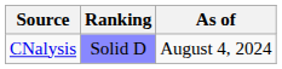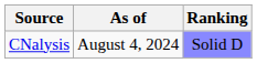 <table class="wikitable">
 <tr>
 <th>Source</th>
+<th>As of</th>
 <th>Ranking</th>
-<th>As of</th>
 </tr>
 <tr>
 <td><a href='#'>CNalysis</a></td>
+<td>August 4, 2024</td>
 <td style="background:#8888FF" data-sort-value="4" align="center">Solid D</td>
-<td>August 4, 2024</td>
 </tr>
 </table>
